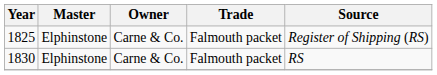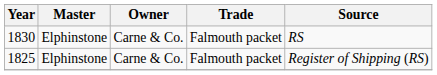 <table class="sortable wikitable">
 <tr>
 <th>Year</th>
 <th>Master</th>
 <th>Owner</th>
 <th>Trade</th>
 <th>Source</th>
 </tr>
 <tr>
+<td>1830</td>
+<td>Elphinstone</td>
+<td>Carne & Co.</td>
+<td>Falmouth packet</td>
+<td><em>RS</em></td>
+</tr>
+<tr>
 <td>1825</td>
 <td>Elphinstone</td>
 <td>Carne & Co.</td>
 <td>Falmouth packet</td>
 <td><em>Register of Shipping</em> (<em>RS</em>)</td>
 </tr>
 <tr>
-<td>1830</td>
-<td>Elphinstone</td>
-<td>Carne & Co.</td>
-<td>Falmouth packet</td>
-<td><em>RS</em></td>
-</tr>
-<tr>
 </tr>
 </table>
